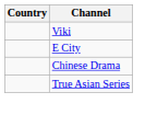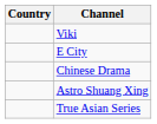 <table class=wikitable>
 <tr>
 <th>Country</th>
 <th>Channel</th>
 </tr>
 <tr>
 <td></td>
 <td><a href='#'>Viki</a></td>
 </tr>
 <tr>
 <td></td>
 <td><a href='#'>E City</a></td>
 </tr>
 <tr>
 <td></td>
 <td><a href='#'>Chinese Drama</a></td>
 </tr>
 <tr>
 <td></td>
+<td><a href='#'>Astro Shuang Xing</a></td>
+</tr>
+<tr>
+<td></td>
 <td><a href='#'>True Asian Series</a></td>
 </tr>
 </table>
